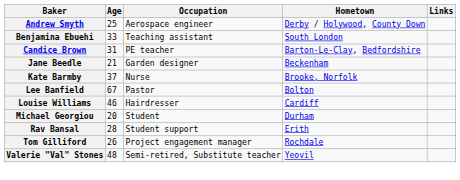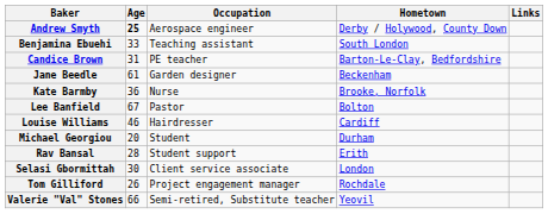 <table class="wikitable sortable col2center">
 <tr>
 <th scope="col">Baker</th>
 <th scope="col">Age</th>
 <th scope="col" class="unsortable">Occupation</th>
 <th scope="col" class="unsortable">Hometown</th>
 <th scope="col" class="unsortable">Links</th>
 </tr>
 <tr>
 <th scope="row"><a href='#'>Andrew Smyth</a></th>
-<td>25</td>
+<td><strong>25</strong></td>
 <td>Aerospace engineer</td>
 <td><a href='#'>Derby</a> / <a href='#'>Holywood</a>, <a href='#'>County Down</a></td>
 <td></td>
 </tr>
 <tr>
 <th scope="row">Benjamina Ebuehi</th>
 <td>33</td>
 <td>Teaching assistant</td>
 <td><a href='#'>South London</a></td>
 <td></td>
 </tr>
 <tr>
 <th scope="row"><a href='#'>Candice Brown</a></th>
 <td>31</td>
 <td>PE teacher</td>
 <td><a href='#'>Barton-Le-Clay</a>, <a href='#'>Bedfordshire</a></td>
 <td></td>
 </tr>
 <tr>
 <th scope="row">Jane Beedle</th>
-<td>21</td>
+<td>61</td>
 <td>Garden designer</td>
 <td><a href='#'>Beckenham</a></td>
 <td></td>
 </tr>
 <tr>
 <th scope="row">Kate Barmby</th>
-<td>37</td>
+<td>36</td>
 <td>Nurse</td>
 <td><a href='#'>Brooke, Norfolk</a></td>
 <td></td>
 </tr>
 <tr>
 <th scope="row">Lee Banfield</th>
 <td>67</td>
 <td>Pastor</td>
 <td><a href='#'>Bolton</a></td>
 <td></td>
 </tr>
 <tr>
 <th scope="row">Louise Williams</th>
 <td>46</td>
 <td>Hairdresser</td>
 <td><a href='#'>Cardiff</a></td>
 <td></td>
 </tr>
 <tr>
 <th scope="row">Michael Georgiou</th>
 <td>20</td>
 <td>Student</td>
 <td><a href='#'>Durham</a></td>
 <td></td>
 </tr>
 <tr>
 <th scope="row">Rav Bansal</th>
 <td>28</td>
 <td>Student support</td>
 <td><a href='#'>Erith</a></td>
 <td></td>
 </tr>
 <tr>
+<th scope="row">Selasi Gbormittah</th>
+<td>30</td>
+<td>Client service associate</td>
+<td><a href='#'>London</a></td>
+<td></td>
+</tr>
+<tr>
 <th scope="row">Tom Gilliford</th>
 <td>26</td>
 <td>Project engagement manager</td>
 <td><a href='#'>Rochdale</a></td>
 <td></td>
 </tr>
 <tr>
 <th scope="row">Valerie "Val" Stones</th>
-<td>48</td>
+<td>66</td>
 <td>Semi-retired, Substitute teacher</td>
 <td><a href='#'>Yeovil</a></td>
 <td></td>
 </tr>
 </table>
